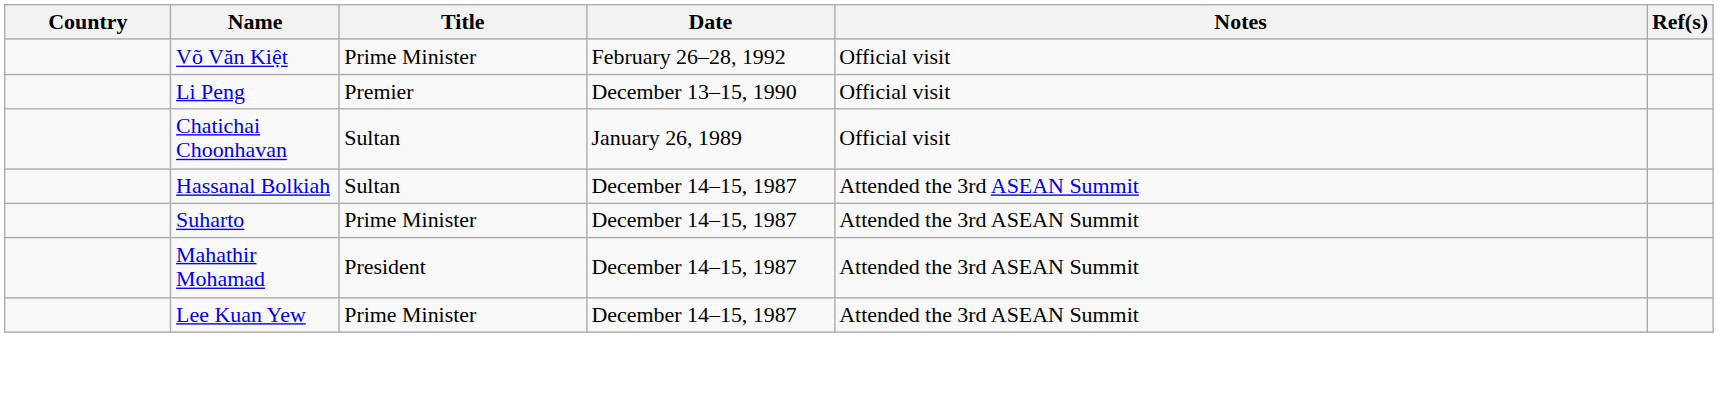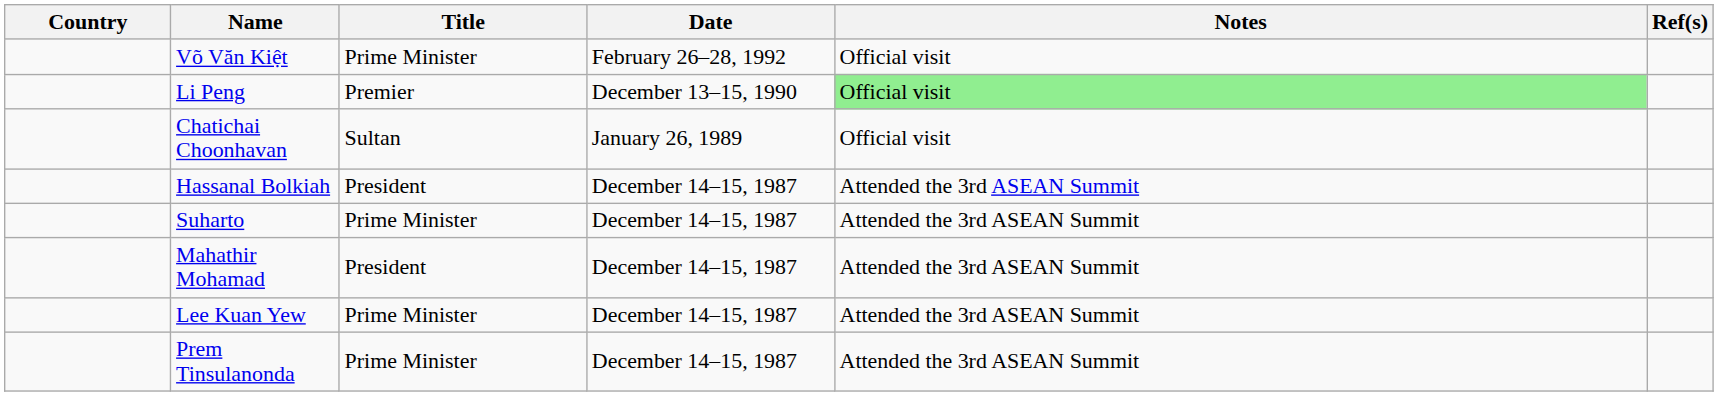 <table class="wikitable sortable">
 <tr>
 <th style="width:10%;">Country</th>
 <th style="width:10%;">Name</th>
 <th style="width:15%;">Title</th>
 <th style="width:15%;">Date</th>
 <th style="width:50%;">Notes</th>
 <th style="width:5%;">Ref(s)</th>
 </tr>
 <tr>
 <td></td>
 <td><a href='#'>Võ Văn Kiệt</a></td>
 <td>Prime Minister</td>
 <td>February 26–28, 1992</td>
 <td>Official visit</td>
 <td></td>
 </tr>
 <tr>
 <td></td>
 <td><a href='#'>Li Peng</a></td>
 <td>Premier</td>
 <td>December 13–15, 1990</td>
-<td>Official visit</td>
+<td style="background: lightgreen;">Official visit</td>
 <td></td>
 </tr>
 <tr>
 <td></td>
 <td><a href='#'>Chatichai Choonhavan</a></td>
 <td>Sultan</td>
 <td>January 26, 1989</td>
 <td>Official visit</td>
 <td></td>
 </tr>
 <tr>
 <td></td>
 <td><a href='#'>Hassanal Bolkiah</a></td>
-<td>Sultan</td>
+<td>President</td>
 <td>December 14–15, 1987</td>
 <td>Attended the 3rd <a href='#'>ASEAN Summit</a></td>
 <td></td>
 </tr>
 <tr>
 <td></td>
 <td><a href='#'>Suharto</a></td>
 <td>Prime Minister</td>
 <td>December 14–15, 1987</td>
 <td>Attended the 3rd ASEAN Summit</td>
 <td></td>
 </tr>
 <tr>
 <td></td>
 <td><a href='#'>Mahathir Mohamad</a></td>
 <td>President</td>
 <td>December 14–15, 1987</td>
 <td>Attended the 3rd ASEAN Summit</td>
 <td></td>
 </tr>
 <tr>
 <td></td>
 <td><a href='#'>Lee Kuan Yew</a></td>
 <td>Prime Minister</td>
 <td>December 14–15, 1987</td>
 <td>Attended the 3rd ASEAN Summit</td>
 <td></td>
 </tr>
+<tr>
+<td></td>
+<td><a href='#'>Prem Tinsulanonda</a></td>
+<td>Prime Minister</td>
+<td>December 14–15, 1987</td>
+<td>Attended the 3rd ASEAN Summit</td>
+<td></td>
+</tr>
 </table>
